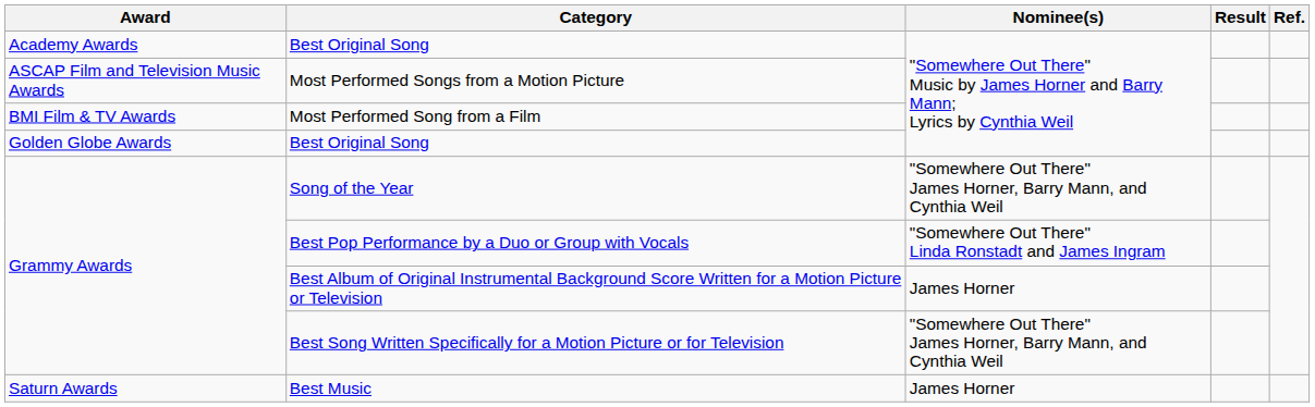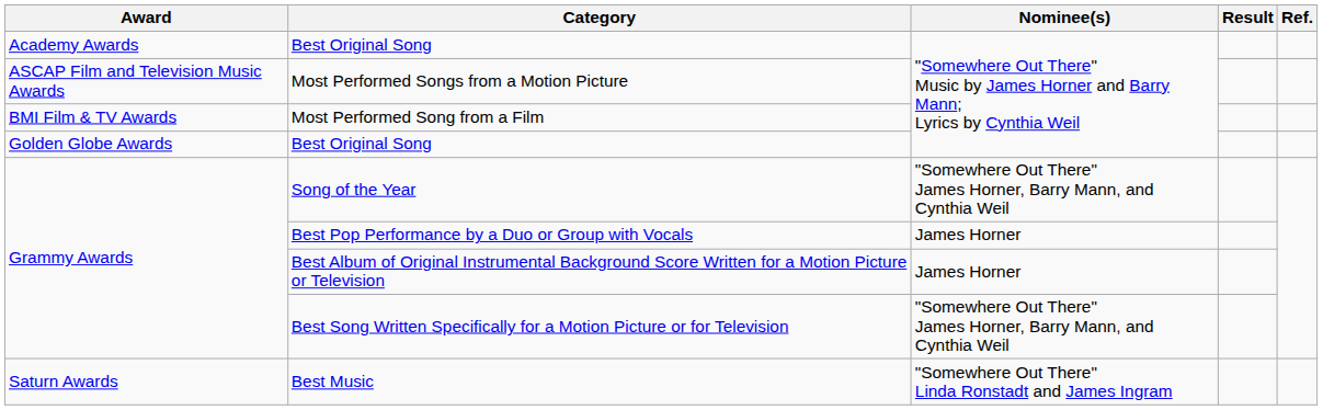 <table class="wikitable plainrowheaders">
 <tr>
 <th>Award</th>
 <th>Category</th>
 <th>Nominee(s)</th>
 <th>Result</th>
 <th>Ref.</th>
 </tr>
 <tr>
 <td><a href='#'>Academy Awards</a></td>
 <td><a href='#'>Best Original Song</a></td>
 <td rowspan="4">"<a href='#'>Somewhere Out There</a>" <br> Music by <a href='#'>James Horner</a> and <a href='#'>Barry Mann</a>; <br> Lyrics by <a href='#'>Cynthia Weil</a></td>
 <td></td>
 <td align="center"></td>
 </tr>
 <tr>
 <td><a href='#'>ASCAP Film and Television Music Awards</a></td>
 <td>Most Performed Songs from a Motion Picture</td>
 <td></td>
 <td align="center"></td>
 </tr>
 <tr>
 <td><a href='#'>BMI Film & TV Awards</a></td>
 <td>Most Performed Song from a Film</td>
 <td></td>
 <td align="center"></td>
 </tr>
 <tr>
 <td><a href='#'>Golden Globe Awards</a></td>
 <td><a href='#'>Best Original Song</a></td>
 <td></td>
 <td align="center"></td>
 </tr>
 <tr>
 <td rowspan="4"><a href='#'>Grammy Awards</a></td>
 <td><a href='#'>Song of the Year</a></td>
 <td>"Somewhere Out There" <br> James Horner, Barry Mann, and Cynthia Weil</td>
 <td></td>
 <td rowspan="4" align="center"></td>
 </tr>
 <tr>
 <td><a href='#'>Best Pop Performance by a Duo or Group with Vocals</a></td>
-<td>"Somewhere Out There" <br> <a href='#'>Linda Ronstadt</a> and <a href='#'>James Ingram</a></td>
+<td>James Horner</td>
 <td></td>
 </tr>
 <tr>
 <td><a href='#'>Best Album of Original Instrumental Background Score Written for a Motion Picture or Television</a></td>
 <td>James Horner</td>
 <td></td>
 </tr>
 <tr>
 <td><a href='#'>Best Song Written Specifically for a Motion Picture or for Television</a></td>
 <td>"Somewhere Out There" <br> James Horner, Barry Mann, and Cynthia Weil</td>
 <td></td>
 </tr>
 <tr>
 <td><a href='#'>Saturn Awards</a></td>
 <td><a href='#'>Best Music</a></td>
-<td>James Horner</td>
+<td>"Somewhere Out There" <br> <a href='#'>Linda Ronstadt</a> and <a href='#'>James Ingram</a></td>
 <td></td>
 <td align="center"></td>
 </tr>
 </table>
